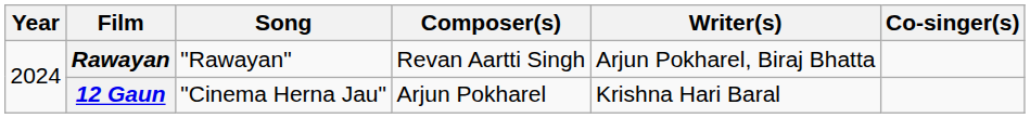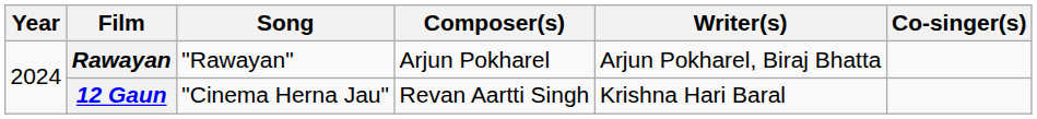 <table class="wikitable plainrowheaders">
 <tr>
 <th scope="col">Year</th>
 <th scope="col">Film</th>
 <th scope="col">Song</th>
 <th scope="col">Composer(s)</th>
 <th scope="col">Writer(s)</th>
 <th scope="col">Co-singer(s)</th>
 </tr>
 <tr>
 <td rowspan="2">2024</td>
 <th><em>Rawayan</em></th>
 <td>"Rawayan"</td>
-<td>Revan Aartti Singh</td>
+<td>Arjun Pokharel</td>
 <td>Arjun Pokharel, Biraj Bhatta</td>
 <td></td>
 </tr>
 <tr>
 <th><em><a href='#'>12 Gaun</a></em></th>
 <td>"Cinema Herna Jau"</td>
-<td>Arjun Pokharel</td>
+<td>Revan Aartti Singh</td>
 <td>Krishna Hari Baral</td>
 <td></td>
 </tr>
 </table>
